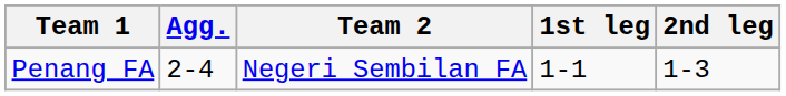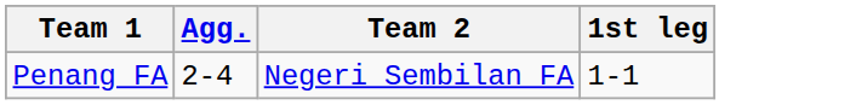 <table class="wikitable">
 <tr>
 <th>Team 1</th>
 <th><a href='#'><abbr>Agg.</abbr></a></th>
 <th>Team 2</th>
 <th>1st leg</th>
-<th>2nd leg</th>
 </tr>
 <tr>
 <td><a href='#'>Penang FA</a></td>
 <td>2-4</td>
 <td><a href='#'>Negeri Sembilan FA</a></td>
 <td>1-1</td>
-<td>1-3</td>
 </tr>
 </table>
